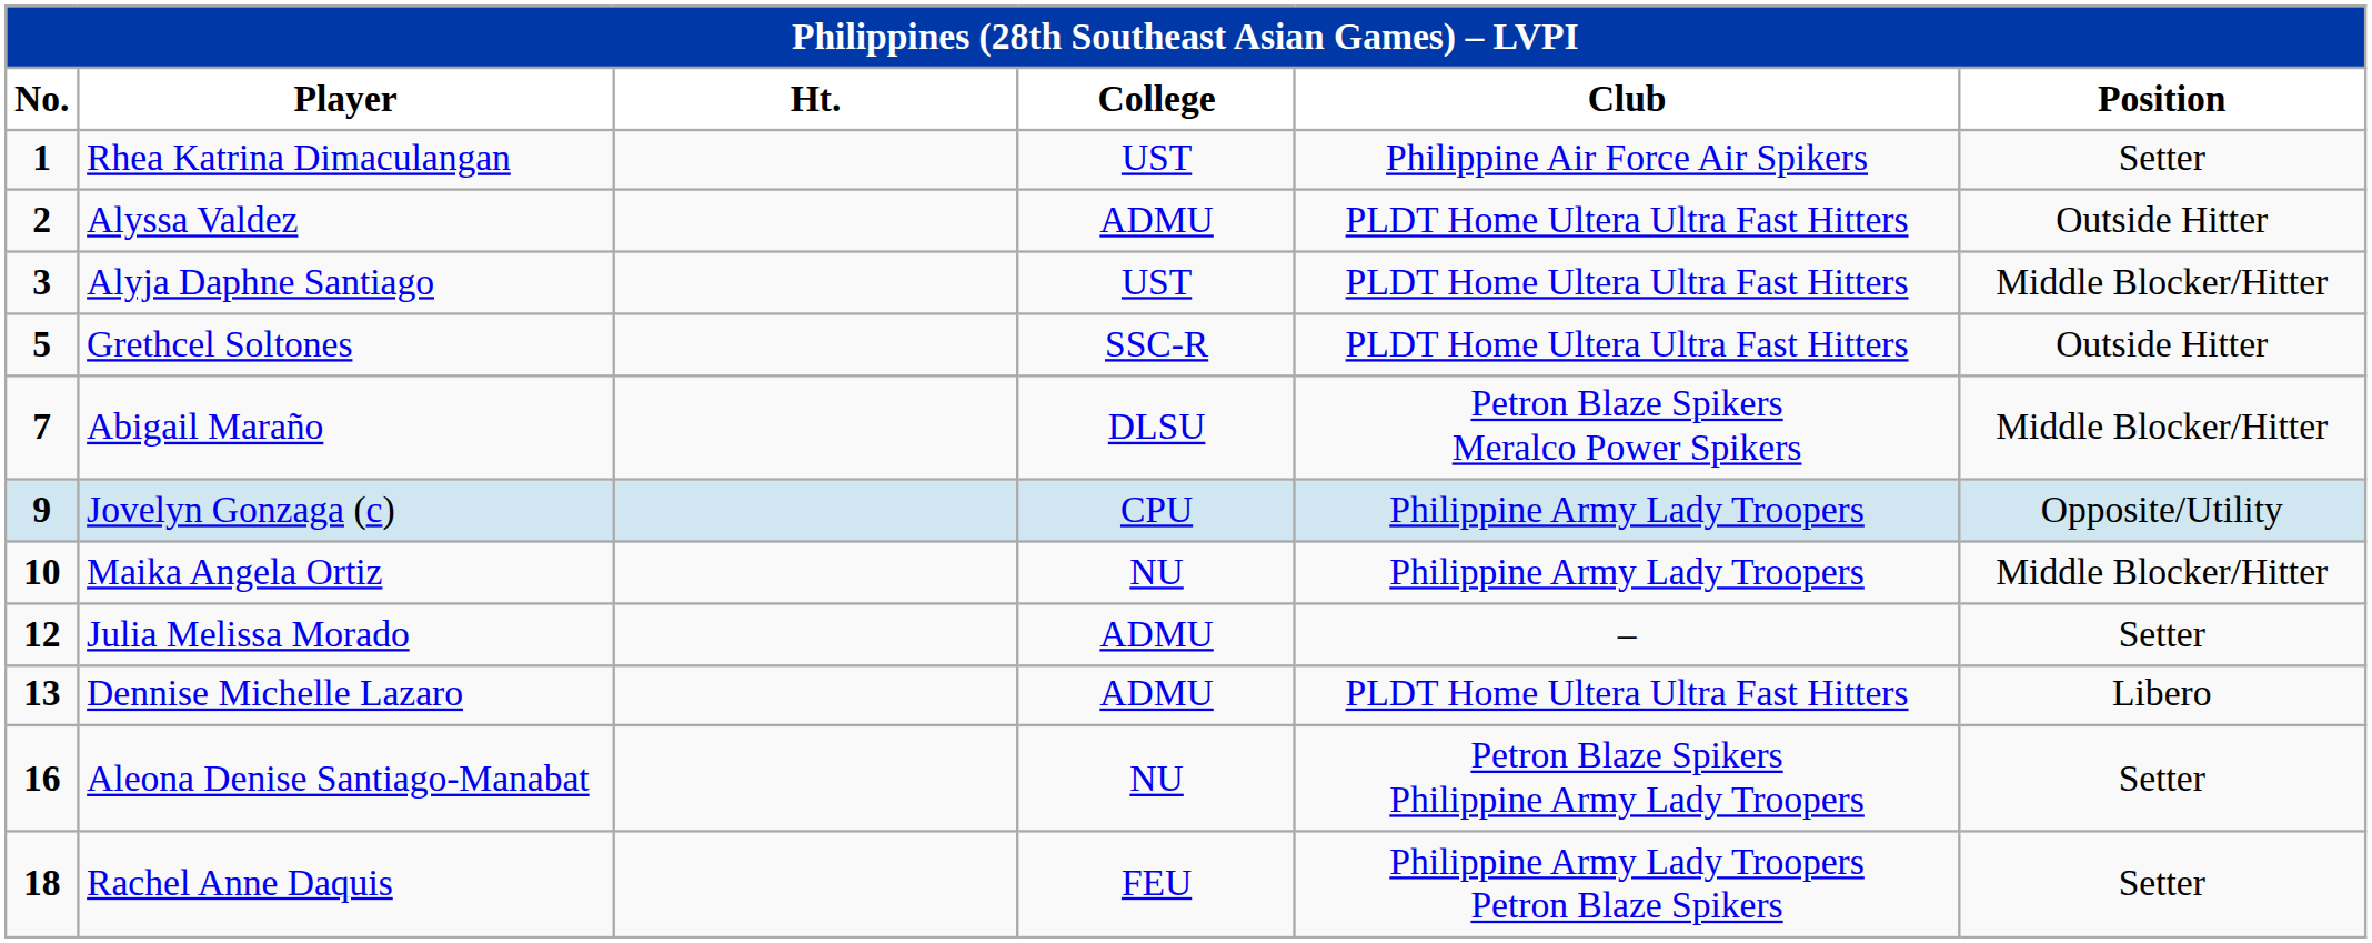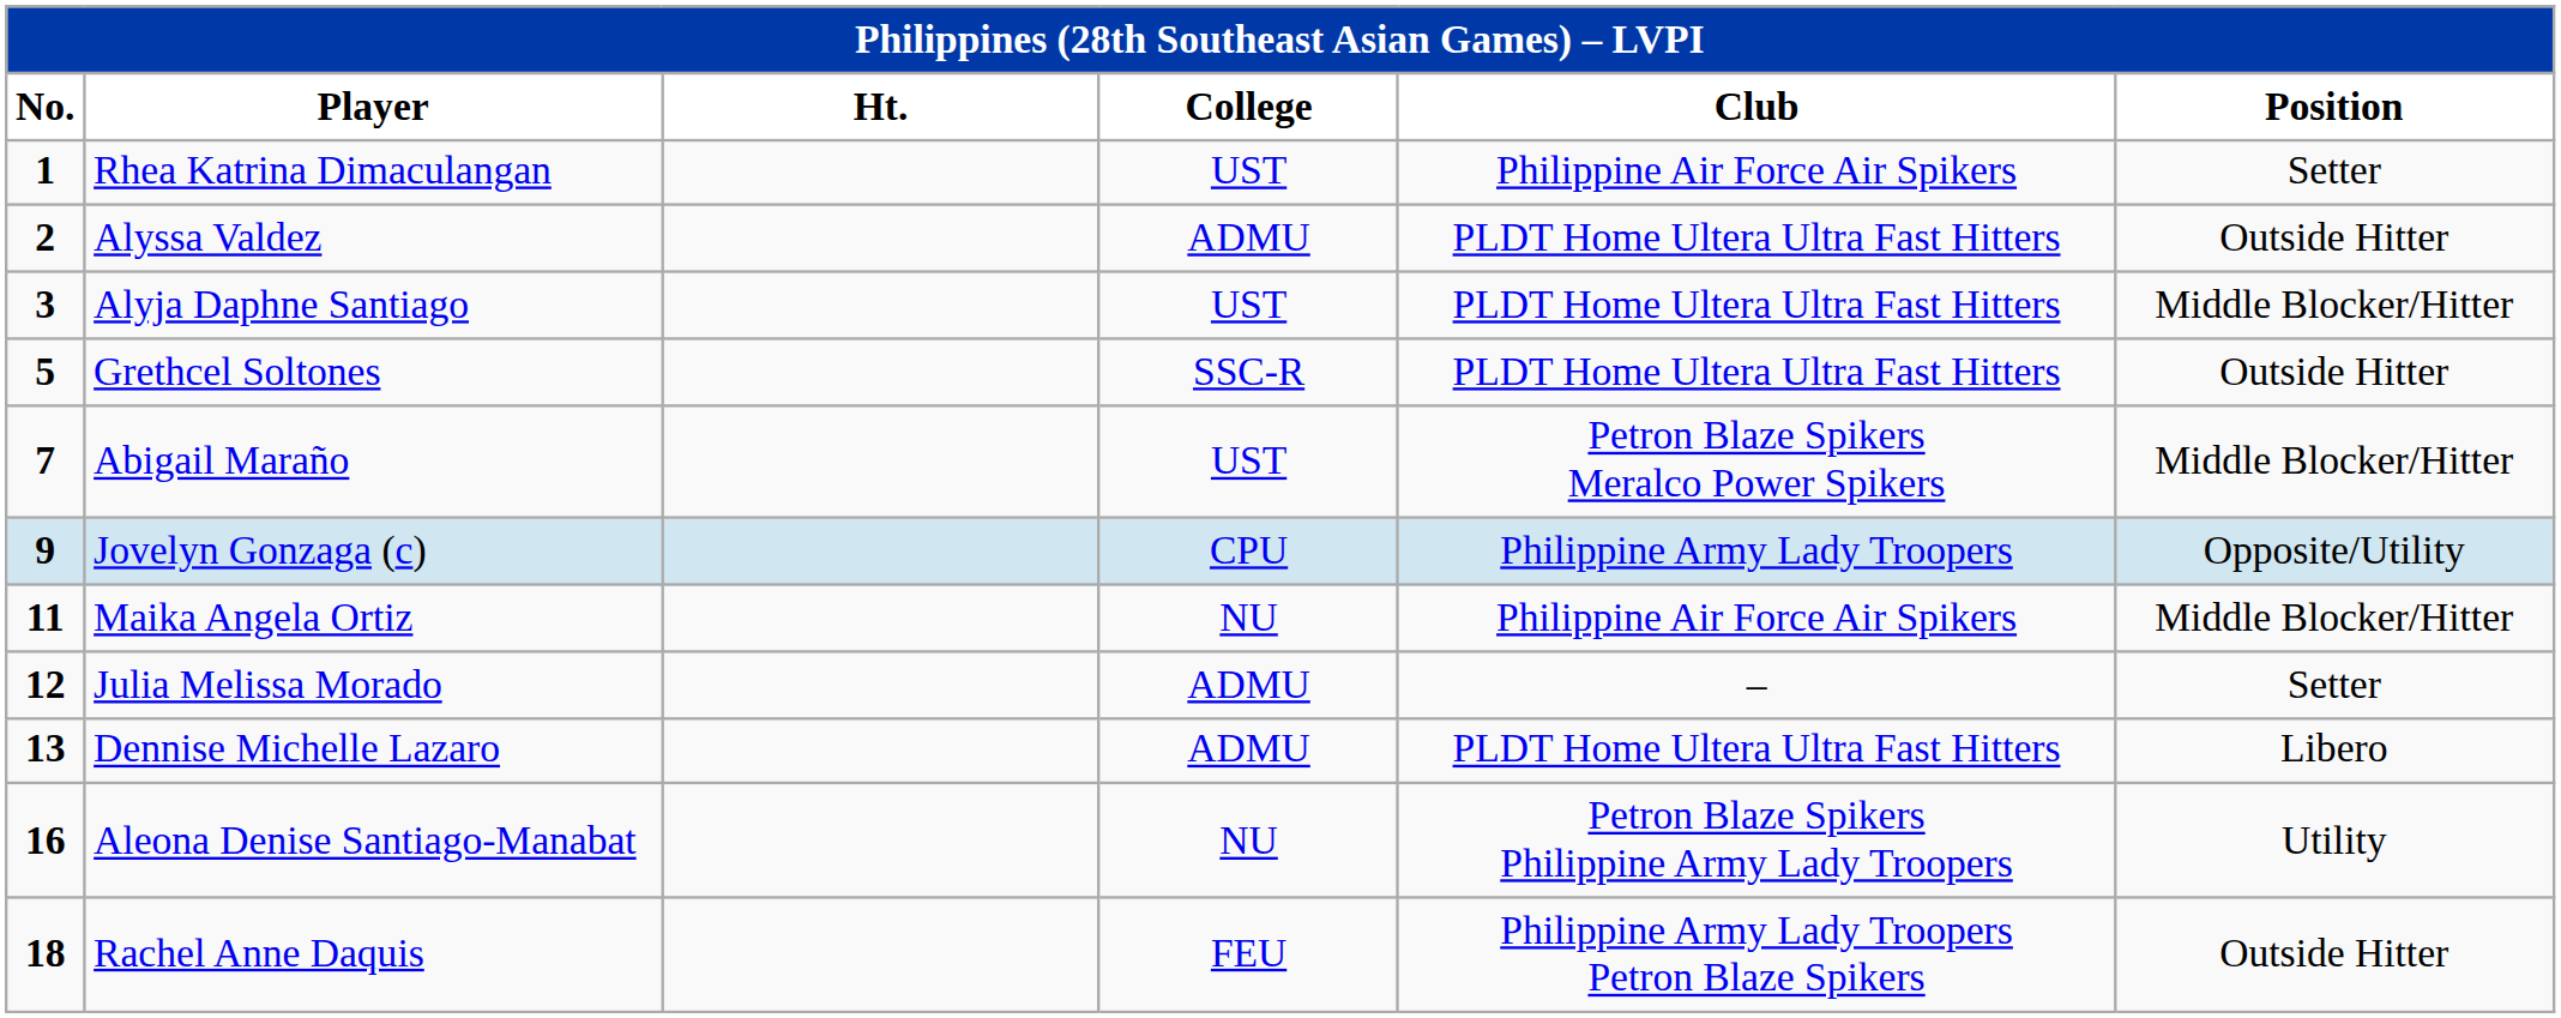 <table class="wikitable"  style="font-size:90%; text-align:center;">
 <tr>
 <th colspan="6" style= "background: #0038A8; color: white; text-align: center">Philippines (28th Southeast Asian Games) – LVPI</th>
 </tr>
 <tr>
 <th width=8px style="background: white; color: black; text-align: center">No.</th>
 <th width=200px style="background: white; color: black">Player</th>
 <th width=150px style="background: white; color: black">Ht.</th>
 <th width=100px style="background: white; color: black">College</th>
 <th width=250px style="background: white; color: black">Club</th>
 <th width=150px style="background: white; color: black">Position</th>
 </tr>
 <tr>
 <td><strong>1</strong></td>
 <td style="text-align: left"><a href='#'>Rhea Katrina Dimaculangan</a></td>
 <td></td>
 <td><a href='#'>UST</a></td>
 <td><a href='#'>Philippine Air Force Air Spikers</a></td>
 <td>Setter</td>
 </tr>
 <tr>
 <td><strong>2</strong></td>
 <td style="text-align: left"><a href='#'>Alyssa Valdez</a></td>
 <td></td>
 <td><a href='#'>ADMU</a></td>
 <td><a href='#'>PLDT Home Ultera Ultra Fast Hitters</a></td>
 <td>Outside Hitter</td>
 </tr>
 <tr>
 <td><strong>3</strong></td>
 <td style="text-align: left"><a href='#'>Alyja Daphne Santiago</a></td>
 <td></td>
 <td><a href='#'>UST</a></td>
 <td><a href='#'>PLDT Home Ultera Ultra Fast Hitters</a></td>
 <td>Middle Blocker/Hitter</td>
 </tr>
 <tr>
 <td><strong>5</strong></td>
 <td style="text-align: left"><a href='#'>Grethcel Soltones</a></td>
 <td></td>
 <td><a href='#'>SSC-R</a></td>
 <td><a href='#'>PLDT Home Ultera Ultra Fast Hitters</a></td>
 <td>Outside Hitter</td>
 </tr>
 <tr>
 <td><strong>7</strong></td>
 <td style="text-align: left"><a href='#'>Abigail Maraño</a></td>
 <td></td>
-<td><a href='#'>DLSU</a></td>
+<td><a href='#'>UST</a></td>
 <td><a href='#'>Petron Blaze Spikers</a><br><a href='#'>Meralco Power Spikers</a></td>
 <td>Middle Blocker/Hitter</td>
 </tr>
 <tr bgcolor=#D0E6F>
 <td><strong>9</strong></td>
 <td style="text-align: left"><a href='#'>Jovelyn Gonzaga</a> (<a href='#'>c</a>)</td>
 <td></td>
 <td><a href='#'>CPU</a></td>
 <td><a href='#'>Philippine Army Lady Troopers</a></td>
 <td>Opposite/Utility</td>
 </tr>
 <tr>
-<td><strong>10</strong></td>
+<td><strong>11</strong></td>
 <td style="text-align: left"><a href='#'>Maika Angela Ortiz</a></td>
 <td></td>
 <td><a href='#'>NU</a></td>
-<td><a href='#'>Philippine Army Lady Troopers</a></td>
+<td><a href='#'>Philippine Air Force Air Spikers</a></td>
 <td>Middle Blocker/Hitter</td>
 </tr>
 <tr>
 <td><strong>12</strong></td>
 <td style="text-align: left"><a href='#'>Julia Melissa Morado</a></td>
 <td></td>
 <td><a href='#'>ADMU</a></td>
 <td>–</td>
 <td>Setter</td>
 </tr>
 <tr>
 <td><strong>13</strong></td>
 <td style="text-align: left"><a href='#'>Dennise Michelle Lazaro</a></td>
 <td></td>
 <td><a href='#'>ADMU</a></td>
 <td><a href='#'>PLDT Home Ultera Ultra Fast Hitters</a></td>
 <td>Libero</td>
 </tr>
 <tr>
 <td><strong>16</strong></td>
 <td style="text-align: left"><a href='#'>Aleona Denise Santiago-Manabat</a></td>
 <td></td>
 <td><a href='#'>NU</a></td>
 <td><a href='#'>Petron Blaze Spikers</a><br><a href='#'>Philippine Army Lady Troopers</a></td>
-<td>Setter</td>
+<td>Utility</td>
 </tr>
 <tr>
 <td><strong>18</strong></td>
 <td style="text-align: left"><a href='#'>Rachel Anne Daquis</a></td>
 <td></td>
 <td><a href='#'>FEU</a></td>
 <td><a href='#'>Philippine Army Lady Troopers</a><br><a href='#'>Petron Blaze Spikers</a></td>
-<td>Setter</td>
+<td>Outside Hitter</td>
 </tr>
 </table>
